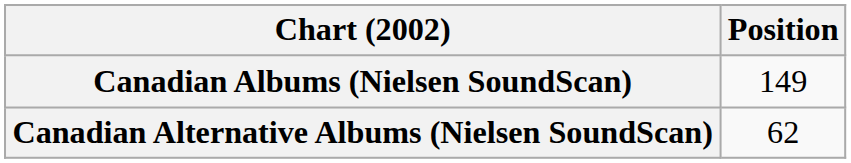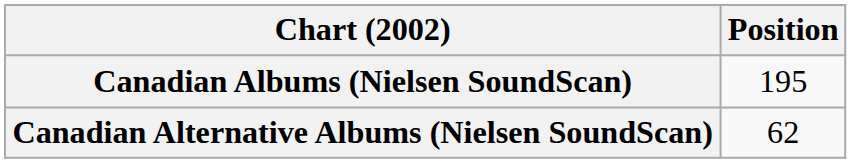 <table class="wikitable plainrowheaders">
 <tr>
 <th scope="col">Chart (2002)</th>
 <th scope="col">Position</th>
 </tr>
 <tr>
 <th scope="row">Canadian Albums (Nielsen SoundScan)</th>
-<td style="text-align:center;">149</td>
+<td style="text-align:center;">195</td>
 </tr>
 <tr>
 <th scope="row">Canadian Alternative Albums (Nielsen SoundScan)</th>
 <td style="text-align:center;">62</td>
 </tr>
 </table>
